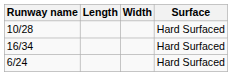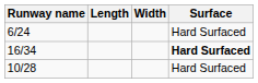 <table class="wikitable">
 <tr>
 <th>Runway name</th>
 <th>Length</th>
 <th>Width</th>
 <th>Surface</th>
 </tr>
 <tr>
-<td>10/28</td>
+<td>6/24</td>
 <td></td>
 <td></td>
 <td>Hard Surfaced</td>
 </tr>
 <tr>
 <td>16/34</td>
 <td></td>
 <td></td>
-<td>Hard Surfaced</td>
+<td><strong>Hard Surfaced</strong></td>
 </tr>
 <tr>
-<td>6/24</td>
+<td>10/28</td>
 <td></td>
 <td></td>
 <td>Hard Surfaced</td>
 </tr>
 </table>
